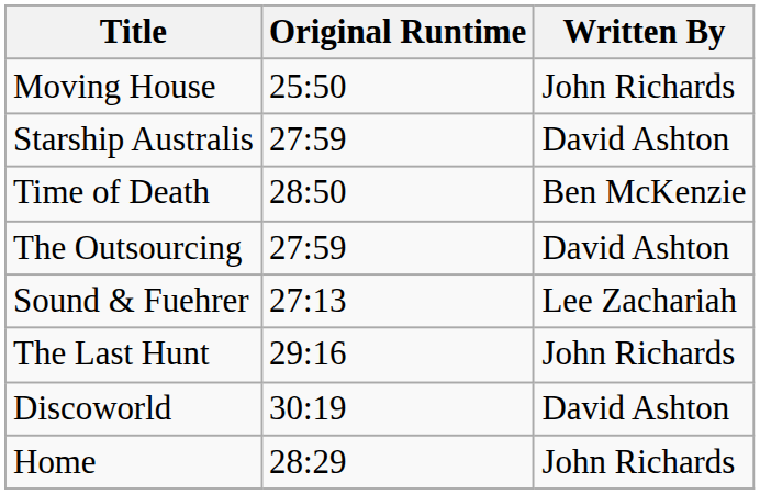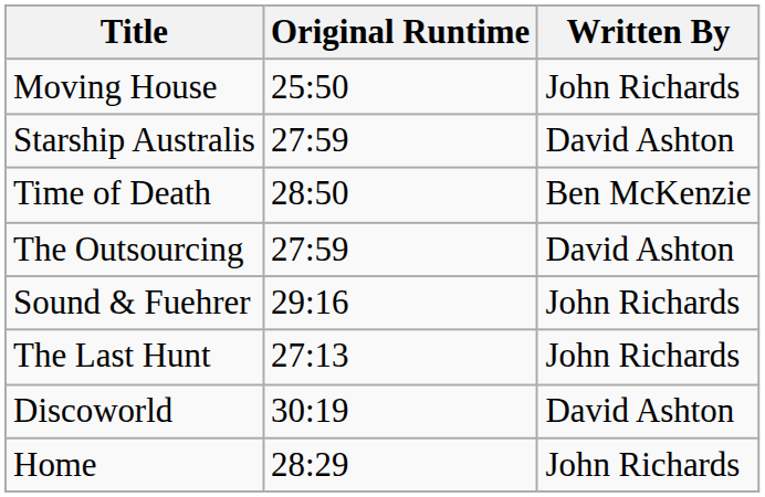 <table class="wikitable">
 <tr>
 <th>Title</th>
 <th>Original Runtime</th>
 <th>Written By</th>
 </tr>
 <tr>
 <td>Moving House</td>
 <td>25:50</td>
 <td>John Richards</td>
 </tr>
 <tr>
 <td>Starship Australis</td>
 <td>27:59</td>
 <td>David Ashton</td>
 </tr>
 <tr>
 <td>Time of Death</td>
 <td>28:50</td>
 <td>Ben McKenzie</td>
 </tr>
 <tr>
 <td>The Outsourcing</td>
 <td>27:59</td>
 <td>David Ashton</td>
 </tr>
 <tr>
 <td>Sound & Fuehrer</td>
-<td>27:13</td>
-<td>Lee Zachariah</td>
+<td>29:16</td>
+<td>John Richards</td>
 </tr>
 <tr>
 <td>The Last Hunt</td>
-<td>29:16</td>
+<td>27:13</td>
 <td>John Richards</td>
 </tr>
 <tr>
 <td>Discoworld</td>
 <td>30:19</td>
 <td>David Ashton</td>
 </tr>
 <tr>
 <td>Home</td>
 <td>28:29</td>
 <td>John Richards</td>
 </tr>
 </table>
